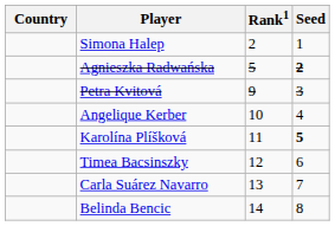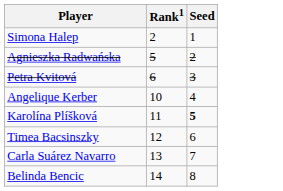 <table class="sortable wikitable">
 <tr>
-<th width=70>Country</th>
 <th width=175>Player</th>
 <th>Rank<sup>1</sup></th>
 <th>Seed</th>
 </tr>
 <tr>
-<td></td>
 <td><a href='#'>Simona Halep</a></td>
 <td>2</td>
 <td>1</td>
 </tr>
 <tr>
-<td><s></s></td>
 <td><s><a href='#'>Agnieszka Radwańska</a></s></td>
 <td><s>5</s></td>
-<td><strong><s>2</s></strong></td>
+<td><s>2</s></td>
 </tr>
 <tr>
-<td><s></s></td>
 <td><s><a href='#'>Petra Kvitová</a></s></td>
-<td><s>9</s></td>
+<td><s>6</s></td>
 <td><s>3</s></td>
 </tr>
 <tr>
-<td></td>
 <td><a href='#'>Angelique Kerber</a></td>
 <td>10</td>
 <td>4</td>
 </tr>
 <tr>
-<td></td>
 <td><a href='#'>Karolína Plíšková</a></td>
 <td>11</td>
 <td><strong>5</strong></td>
 </tr>
 <tr>
-<td></td>
 <td><a href='#'>Timea Bacsinszky</a></td>
 <td>12</td>
 <td>6</td>
 </tr>
 <tr>
-<td></td>
 <td><a href='#'>Carla Suárez Navarro</a></td>
 <td>13</td>
 <td>7</td>
 </tr>
 <tr>
-<td></td>
 <td><a href='#'>Belinda Bencic</a></td>
 <td>14</td>
 <td>8</td>
 </tr>
 </table>
